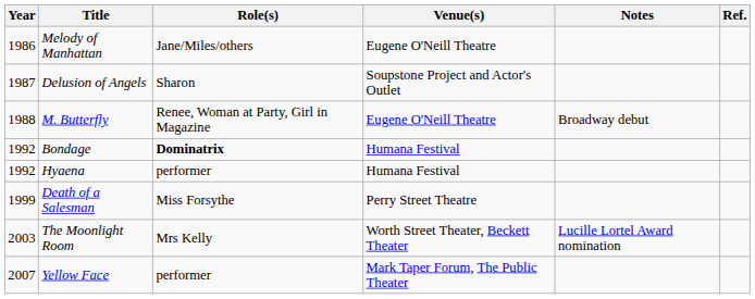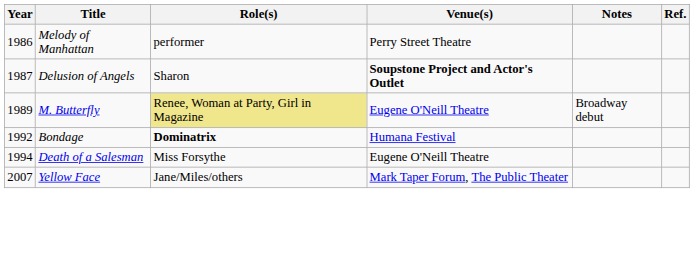 <table class="wikitable sortable">
 <tr>
 <th>Year</th>
 <th>Title</th>
 <th>Role(s)</th>
 <th>Venue(s)</th>
 <th class=unsortable>Notes</th>
 <th>Ref.</th>
 </tr>
 <tr>
 <td>1986</td>
 <td><em>Melody of Manhattan</em></td>
-<td>Jane/Miles/others</td>
-<td>Eugene O'Neill Theatre</td>
+<td>performer</td>
+<td>Perry Street Theatre</td>
 <td></td>
 <td></td>
 </tr>
 <tr>
 <td>1987</td>
 <td><em>Delusion of Angels</em></td>
 <td>Sharon</td>
-<td>Soupstone Project and Actor's Outlet</td>
+<td><strong>Soupstone Project and Actor's Outlet</strong></td>
 <td></td>
 <td></td>
 </tr>
 <tr>
-<td>1988</td>
+<td>1989</td>
 <td><em><a href='#'>M. Butterfly</a></em></td>
-<td>Renee, Woman at Party, Girl in Magazine</td>
+<td style="background: khaki;">Renee, Woman at Party, Girl in Magazine</td>
 <td><a href='#'>Eugene O'Neill Theatre</a></td>
 <td>Broadway debut</td>
 <td></td>
 </tr>
 <tr>
 <td>1992</td>
 <td><em>Bondage</em></td>
 <td><strong>Dominatrix</strong></td>
 <td><a href='#'>Humana Festival</a></td>
 <td></td>
 <td></td>
 </tr>
 <tr>
-<td>1992</td>
-<td><em>Hyaena</em></td>
-<td>performer</td>
-<td>Humana Festival</td>
-<td></td>
-<td></td>
-</tr>
-<tr>
-<td>1999</td>
+<td>1994</td>
 <td><em><a href='#'>Death of a Salesman</a></em></td>
 <td>Miss Forsythe</td>
-<td>Perry Street Theatre</td>
+<td>Eugene O'Neill Theatre</td>
 <td></td>
-<td></td>
-</tr>
-<tr>
-<td>2003</td>
-<td><em>The Moonlight Room</em></td>
-<td>Mrs Kelly</td>
-<td>Worth Street Theater, <a href='#'>Beckett Theater</a></td>
-<td><a href='#'>Lucille Lortel Award</a> nomination</td>
 <td></td>
 </tr>
 <tr>
 <td>2007</td>
 <td><em><a href='#'>Yellow Face</a></em></td>
-<td>performer</td>
+<td>Jane/Miles/others</td>
 <td><a href='#'>Mark Taper Forum</a>, <a href='#'>The Public Theater</a></td>
 <td></td>
 <td></td>
 </tr>
 </table>
